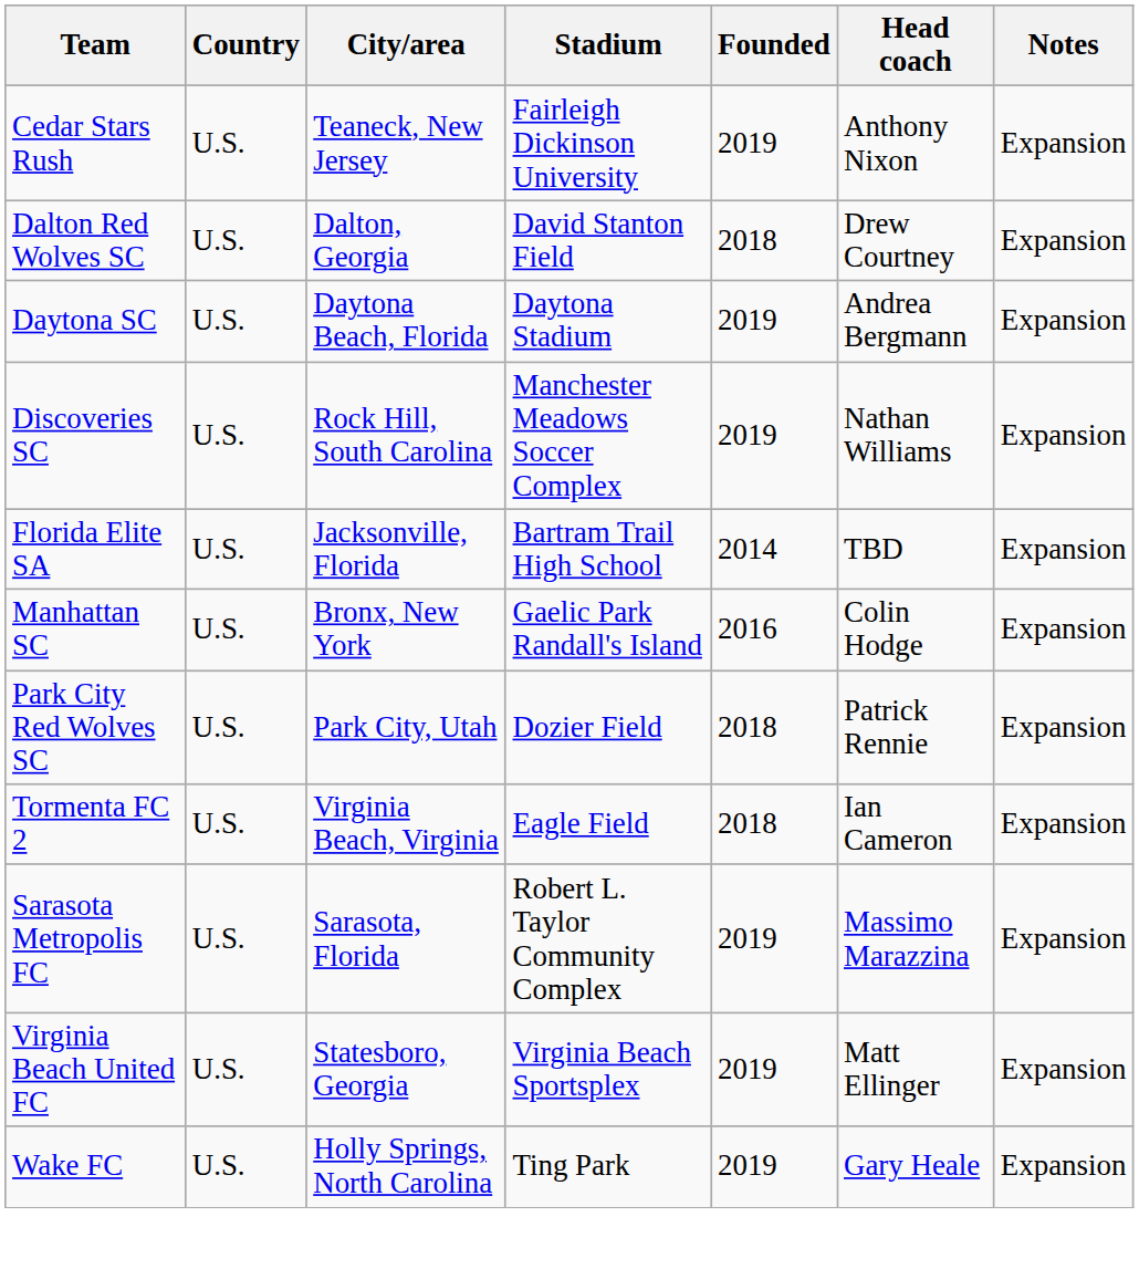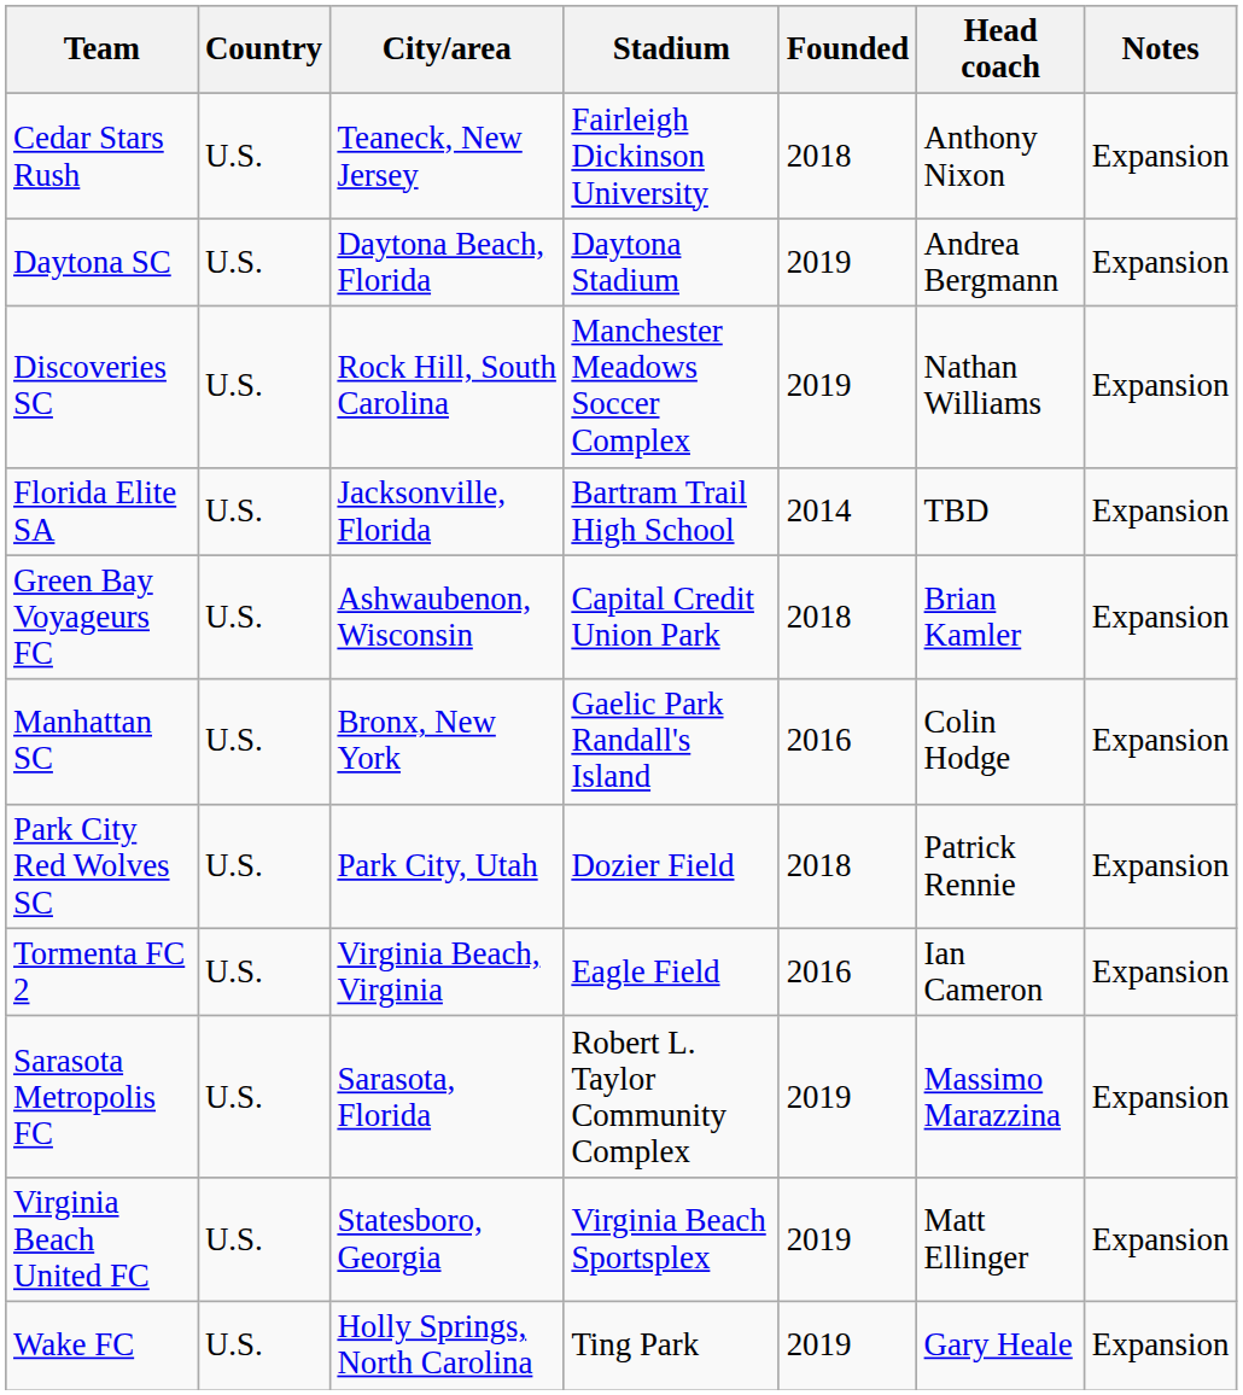 <table class="wikitable sortable">
 <tr>
 <th>Team</th>
 <th>Country</th>
 <th>City/area</th>
 <th>Stadium</th>
 <th>Founded</th>
 <th>Head coach</th>
 <th>Notes</th>
 </tr>
 <tr>
 <td><a href='#'>Cedar Stars Rush</a></td>
 <td>U.S.</td>
 <td><a href='#'>Teaneck, New Jersey</a></td>
 <td><a href='#'>Fairleigh Dickinson University</a></td>
-<td>2019</td>
+<td>2018</td>
 <td>Anthony Nixon</td>
-<td>Expansion</td>
-</tr>
-<tr>
-<td><a href='#'>Dalton Red Wolves SC</a></td>
-<td>U.S.</td>
-<td><a href='#'>Dalton, Georgia</a></td>
-<td><a href='#'>David Stanton Field</a></td>
-<td>2018</td>
-<td>Drew Courtney</td>
 <td>Expansion</td>
 </tr>
 <tr>
 <td><a href='#'>Daytona SC</a></td>
 <td>U.S.</td>
 <td><a href='#'>Daytona Beach, Florida</a></td>
 <td><a href='#'>Daytona Stadium</a></td>
 <td>2019</td>
 <td>Andrea Bergmann</td>
 <td>Expansion</td>
 </tr>
 <tr>
 <td><a href='#'>Discoveries SC</a></td>
 <td>U.S.</td>
 <td><a href='#'>Rock Hill, South Carolina</a></td>
 <td><a href='#'>Manchester Meadows Soccer Complex</a></td>
 <td>2019</td>
 <td>Nathan Williams</td>
 <td>Expansion</td>
 </tr>
 <tr>
 <td><a href='#'>Florida Elite SA</a></td>
 <td>U.S.</td>
 <td><a href='#'>Jacksonville, Florida</a></td>
 <td><a href='#'>Bartram Trail High School</a></td>
 <td>2014</td>
 <td>TBD</td>
 <td>Expansion</td>
 </tr>
 <tr>
+<td><a href='#'>Green Bay Voyageurs FC</a></td>
+<td>U.S.</td>
+<td><a href='#'>Ashwaubenon, Wisconsin</a></td>
+<td><a href='#'>Capital Credit Union Park</a></td>
+<td>2018</td>
+<td><a href='#'>Brian Kamler</a></td>
+<td>Expansion</td>
+</tr>
+<tr>
 <td><a href='#'>Manhattan SC</a></td>
 <td>U.S.</td>
 <td><a href='#'>Bronx, New York</a></td>
 <td><a href='#'>Gaelic Park</a><br><a href='#'>Randall's Island</a></td>
 <td>2016</td>
 <td>Colin Hodge</td>
 <td>Expansion</td>
 </tr>
 <tr>
 <td><a href='#'>Park City Red Wolves SC</a></td>
 <td>U.S.</td>
 <td><a href='#'>Park City, Utah</a></td>
 <td><a href='#'>Dozier Field</a></td>
 <td>2018</td>
 <td>Patrick Rennie</td>
 <td>Expansion</td>
 </tr>
 <tr>
 <td><a href='#'>Tormenta FC 2</a></td>
 <td>U.S.</td>
 <td><a href='#'>Virginia Beach, Virginia</a></td>
 <td><a href='#'>Eagle Field</a></td>
-<td>2018</td>
+<td>2016</td>
 <td>Ian Cameron</td>
 <td>Expansion</td>
 </tr>
 <tr>
 <td><a href='#'>Sarasota Metropolis FC</a></td>
 <td>U.S.</td>
 <td><a href='#'>Sarasota, Florida</a></td>
 <td>Robert L. Taylor Community Complex</td>
 <td>2019</td>
 <td><a href='#'>Massimo Marazzina</a></td>
 <td>Expansion</td>
 </tr>
 <tr>
 <td><a href='#'>Virginia Beach United FC</a></td>
 <td>U.S.</td>
 <td><a href='#'>Statesboro, Georgia</a></td>
 <td><a href='#'>Virginia Beach Sportsplex</a></td>
 <td>2019</td>
 <td>Matt Ellinger</td>
 <td>Expansion</td>
 </tr>
 <tr>
 <td><a href='#'>Wake FC</a></td>
 <td>U.S.</td>
 <td><a href='#'>Holly Springs, North Carolina</a></td>
 <td>Ting Park</td>
 <td>2019</td>
 <td><a href='#'>Gary Heale</a></td>
 <td>Expansion</td>
 </tr>
 </table>
